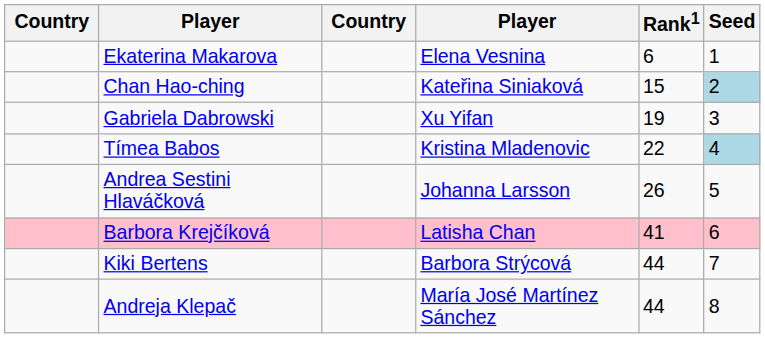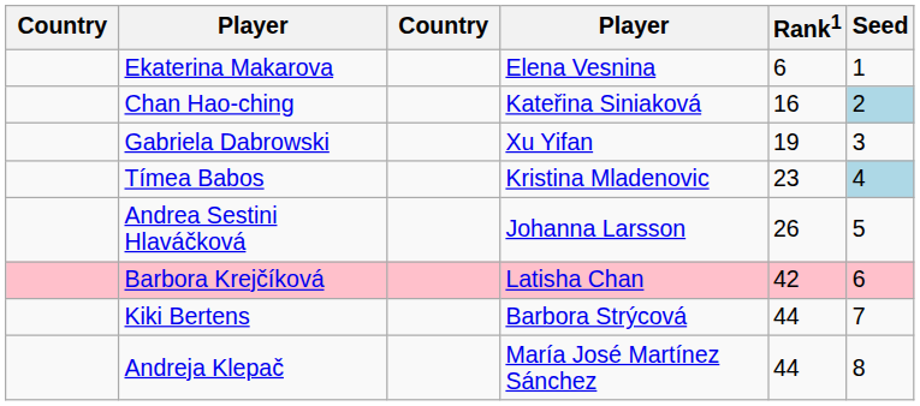 <table class="sortable wikitable">
 <tr>
 <th width="70">Country</th>
 <th width="175">Player</th>
 <th width="70">Country</th>
 <th width="175">Player</th>
 <th>Rank<sup>1</sup></th>
 <th>Seed</th>
 </tr>
 <tr>
 <td></td>
 <td><a href='#'>Ekaterina Makarova</a></td>
 <td></td>
 <td><a href='#'>Elena Vesnina</a></td>
 <td>6</td>
 <td>1</td>
 </tr>
 <tr>
 <td></td>
 <td><a href='#'>Chan Hao-ching</a></td>
 <td></td>
 <td><a href='#'>Kateřina Siniaková</a></td>
-<td>15</td>
+<td>16</td>
 <td style="background: lightblue;">2</td>
 </tr>
 <tr>
 <td></td>
 <td><a href='#'>Gabriela Dabrowski</a></td>
 <td></td>
 <td><a href='#'>Xu Yifan</a></td>
 <td>19</td>
 <td>3</td>
 </tr>
 <tr>
 <td></td>
 <td><a href='#'>Tímea Babos</a></td>
 <td></td>
 <td><a href='#'>Kristina Mladenovic</a></td>
-<td>22</td>
+<td>23</td>
 <td style="background: lightblue;">4</td>
 </tr>
 <tr>
 <td></td>
 <td><a href='#'>Andrea Sestini Hlaváčková</a></td>
 <td></td>
 <td><a href='#'>Johanna Larsson</a></td>
 <td>26</td>
 <td>5</td>
 </tr>
 <tr style="background:pink">
 <td></td>
 <td><a href='#'>Barbora Krejčíková</a></td>
 <td></td>
 <td><a href='#'>Latisha Chan</a></td>
-<td>41</td>
+<td>42</td>
 <td>6</td>
 </tr>
 <tr>
 <td></td>
 <td><a href='#'>Kiki Bertens</a></td>
 <td></td>
 <td><a href='#'>Barbora Strýcová</a></td>
 <td>44</td>
 <td>7</td>
 </tr>
 <tr>
 <td></td>
 <td><a href='#'>Andreja Klepač</a></td>
 <td></td>
 <td><a href='#'>María José Martínez Sánchez</a></td>
 <td>44</td>
 <td>8</td>
 </tr>
 </table>
